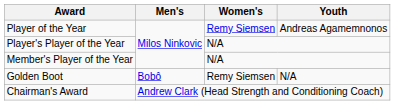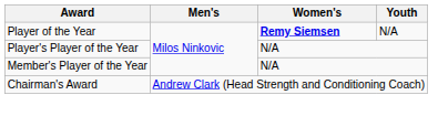 <table class="wikitable">
 <tr>
 <th>Award</th>
 <th>Men's</th>
 <th>Women's</th>
 <th>Youth</th>
 </tr>
 <tr>
 <td>Player of the Year</td>
 <td rowspan=3><a href='#'>Milos Ninkovic</a></td>
-<td><a href='#'>Remy Siemsen</a></td>
-<td>Andreas Agamemnonos</td>
+<td><strong><a href='#'>Remy Siemsen</a></strong></td>
+<td>N/A</td>
 </tr>
 <tr>
 <td>Player's Player of the Year</td>
 <td colspan=2>N/A</td>
 </tr>
 <tr>
 <td>Member's Player of the Year</td>
 <td colspan=2>N/A</td>
 </tr>
 <tr>
-<td>Golden Boot</td>
-<td><a href='#'>Bobô</a></td>
-<td>Remy Siemsen</td>
-<td>N/A</td>
-</tr>
-<tr>
 <td>Chairman's Award</td>
 <td colspan=3><a href='#'>Andrew Clark</a> (Head Strength and Conditioning Coach)</td>
 </tr>
 </table>
